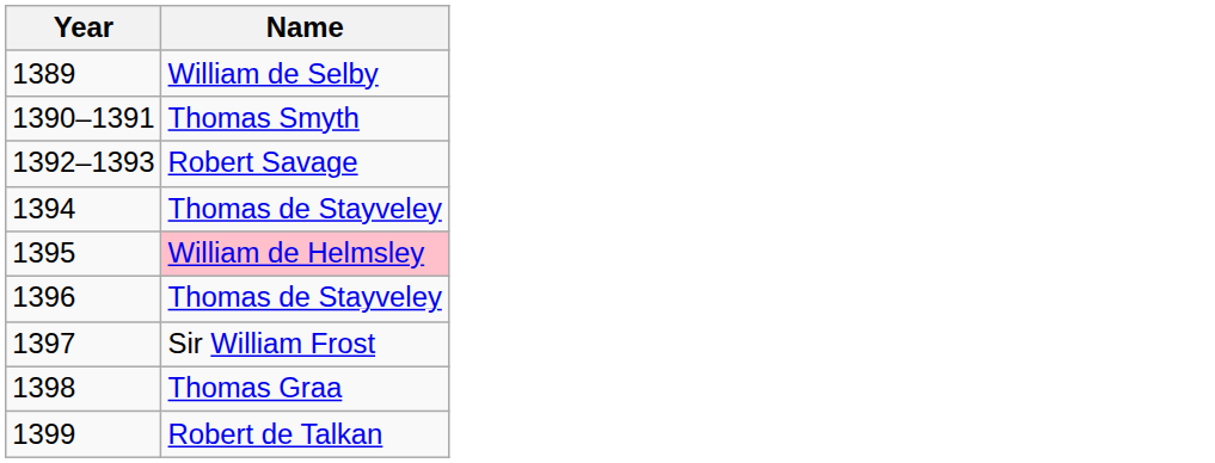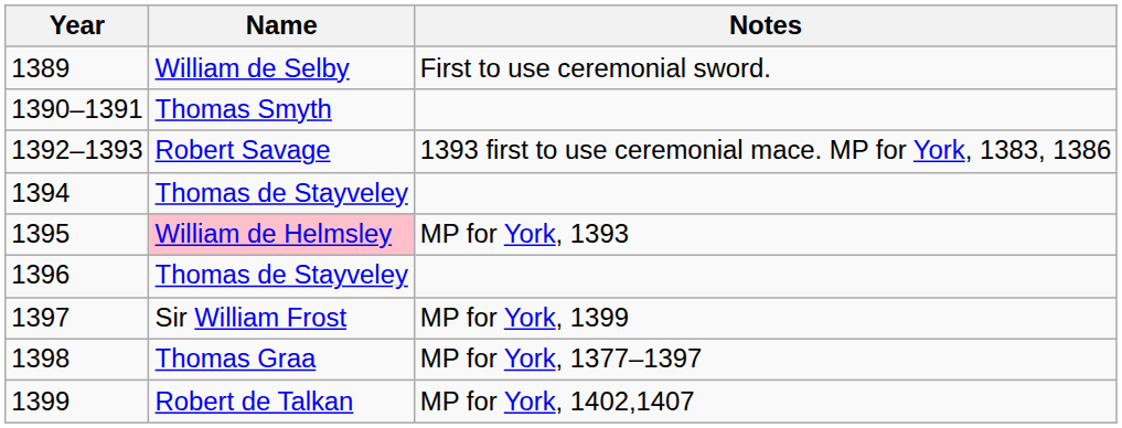 <table class="wikitable">
 <tr>
 <th>Year</th>
 <th>Name</th>
+<th>Notes</th>
 </tr>
 <tr>
 <td>1389</td>
 <td><a href='#'>William de Selby</a>  </td>
+<td>First to use ceremonial sword.</td>
 </tr>
 <tr>
 <td>1390–1391</td>
 <td><a href='#'>Thomas Smyth</a> </td>
+<td></td>
 </tr>
 <tr>
 <td>1392–1393</td>
 <td><a href='#'>Robert Savage</a>  </td>
+<td>1393 first to use ceremonial mace.  MP for <a href='#'>York</a>, 1383, 1386</td>
 </tr>
 <tr>
 <td>1394</td>
 <td><a href='#'>Thomas de Stayveley</a> </td>
+<td></td>
 </tr>
 <tr>
 <td>1395</td>
 <td style="background: pink;"><a href='#'>William de Helmsley</a> </td>
+<td>MP for <a href='#'>York</a>, 1393</td>
 </tr>
 <tr>
 <td>1396</td>
 <td><a href='#'>Thomas de Stayveley</a> </td>
+<td></td>
 </tr>
 <tr>
 <td>1397</td>
 <td>Sir <a href='#'>William Frost</a> </td>
+<td>MP for <a href='#'>York</a>, 1399</td>
 </tr>
 <tr>
 <td>1398</td>
 <td><a href='#'>Thomas Graa</a> </td>
+<td>MP for <a href='#'>York</a>, 1377–1397</td>
 </tr>
 <tr>
 <td>1399</td>
 <td><a href='#'>Robert de Talkan</a> </td>
+<td>MP for <a href='#'>York</a>, 1402,1407</td>
 </tr>
 </table>
